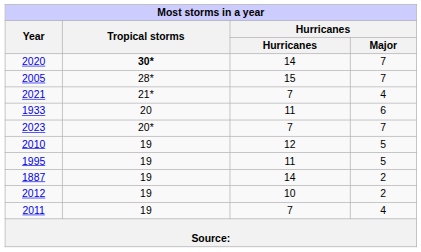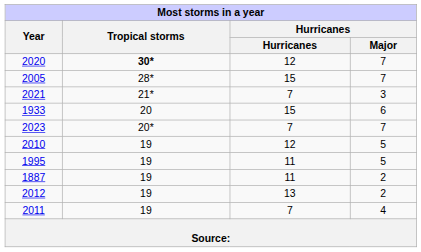 <table class="wikitable" style="margin:0.5em auto; text-align:center; width:40%;">
 <tr>
 <th colspan="4" style="background:#ccf;">Most storms in a year</th>
 </tr>
 <tr>
 <th rowspan=2>Year</th>
 <th rowspan=2>Tropical storms</th>
 <th colspan=2>Hurricanes</th>
 </tr>
 <tr>
 <th>Hurricanes</th>
 <th>Major</th>
 </tr>
 <tr>
 <td><a href='#'>2020</a></td>
 <td><strong>30*</strong></td>
-<td>14</td>
+<td>12</td>
 <td>7</td>
 </tr>
 <tr>
 <td><a href='#'>2005</a></td>
 <td>28*</td>
 <td>15</td>
 <td>7</td>
 </tr>
 <tr>
 <td><a href='#'>2021</a></td>
 <td>21*</td>
 <td>7</td>
-<td>4</td>
+<td>3</td>
 </tr>
 <tr>
 <td><a href='#'>1933</a></td>
 <td>20</td>
-<td>11</td>
+<td>15</td>
 <td>6</td>
 </tr>
 <tr>
 <td><a href='#'>2023</a></td>
 <td>20*</td>
 <td>7</td>
 <td>7</td>
 </tr>
 <tr>
 <td><a href='#'>2010</a></td>
 <td>19</td>
 <td>12</td>
 <td>5</td>
 </tr>
 <tr>
 <td><a href='#'>1995</a></td>
 <td>19</td>
 <td>11</td>
 <td>5</td>
 </tr>
 <tr>
 <td><a href='#'>1887</a></td>
 <td>19</td>
-<td>14</td>
+<td>11</td>
 <td>2</td>
 </tr>
 <tr>
 <td><a href='#'>2012</a></td>
 <td>19</td>
-<td>10</td>
+<td>13</td>
 <td>2</td>
 </tr>
 <tr>
 <td><a href='#'>2011</a></td>
 <td>19</td>
 <td>7</td>
 <td>4</td>
 </tr>
 <tr>
 <th colspan=5><br>Source: </th>
 </tr>
 </table>
